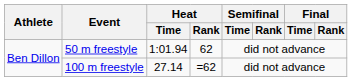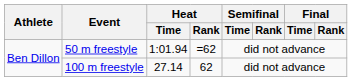 <table class=wikitable style="font-size:90%">
 <tr>
 <th rowspan=2>Athlete</th>
 <th rowspan=2>Event</th>
 <th colspan="2">Heat</th>
 <th colspan="2">Semifinal</th>
 <th colspan="2">Final</th>
 </tr>
 <tr style="font-size:95%">
 <th>Time</th>
 <th>Rank</th>
 <th>Time</th>
 <th>Rank</th>
 <th>Time</th>
 <th>Rank</th>
 </tr>
 <tr align=center>
 <td align=left rowspan=2><a href='#'>Ben Dillon</a></td>
 <td align=left><a href='#'>50 m freestyle</a></td>
 <td>1:01.94</td>
-<td>62</td>
+<td>=62</td>
 <td colspan=4>did not advance</td>
 </tr>
 <tr align=center>
 <td align=left><a href='#'>100 m freestyle</a></td>
 <td>27.14</td>
-<td>=62</td>
+<td>62</td>
 <td colspan=4>did not advance</td>
 </tr>
 </table>
